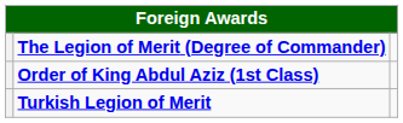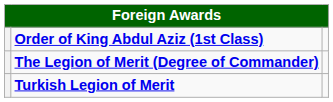 <table class="wikitable">
 <tr>
 <th colspan="3" style="background:#006400; color:#FFFFFF; text-align:center"><strong>Foreign Awards</strong></th>
-</tr>
-<tr>
-<th><strong></strong></th>
-<td><a href='#'><strong>The Legion of Merit</strong> <strong>(Degree of Commander)</strong></a></td>
-<td></td>
 </tr>
 <tr>
 <th></th>
 <td><strong><a href='#'>Order of King Abdul Aziz (1st Class)</a></strong></td>
 <td></td>
 </tr>
 <tr>
 <th><strong></strong></th>
+<td><a href='#'><strong>The Legion of Merit</strong> <strong>(Degree of Commander)</strong></a></td>
+<td></td>
+</tr>
+<tr>
+<th><strong></strong></th>
 <td><a href='#'><strong>Turkish Legion of Merit</strong></a></td>
 <td></td>
 </tr>
 </table>
